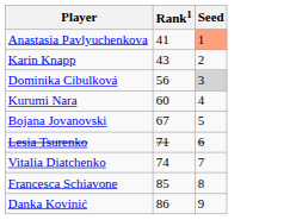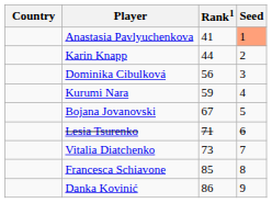 <table class="sortable wikitable">
 <tr>
+<th width="70">Country</th>
 <th width="175">Player</th>
 <th>Rank<sup>1</sup></th>
 <th>Seed</th>
 </tr>
 <tr>
+<td></td>
 <td><a href='#'>Anastasia Pavlyuchenkova</a></td>
 <td>41</td>
 <td style="background: lightsalmon;">1</td>
 </tr>
 <tr>
+<td></td>
 <td><a href='#'>Karin Knapp</a></td>
-<td>43</td>
+<td>44</td>
 <td>2</td>
 </tr>
 <tr>
+<td></td>
 <td><a href='#'>Dominika Cibulková</a></td>
 <td>56</td>
-<td style="background: lightgrey;">3</td>
+<td>3</td>
 </tr>
 <tr>
+<td></td>
 <td><a href='#'>Kurumi Nara</a></td>
-<td>60</td>
+<td>59</td>
 <td>4</td>
 </tr>
 <tr>
+<td></td>
 <td><a href='#'>Bojana Jovanovski</a></td>
 <td>67</td>
 <td>5</td>
 </tr>
 <tr>
+<td><s></s></td>
 <td><s><a href='#'>Lesia Tsurenko</a></s></td>
 <td><s>71</s></td>
 <td><s>6</s></td>
 </tr>
 <tr>
+<td></td>
 <td><a href='#'>Vitalia Diatchenko</a></td>
-<td>74</td>
+<td>73</td>
 <td>7</td>
 </tr>
 <tr>
+<td></td>
 <td><a href='#'>Francesca Schiavone</a></td>
 <td>85</td>
 <td>8</td>
 </tr>
 <tr>
+<td></td>
 <td><a href='#'>Danka Kovinić</a></td>
 <td>86</td>
 <td>9</td>
 </tr>
 </table>
